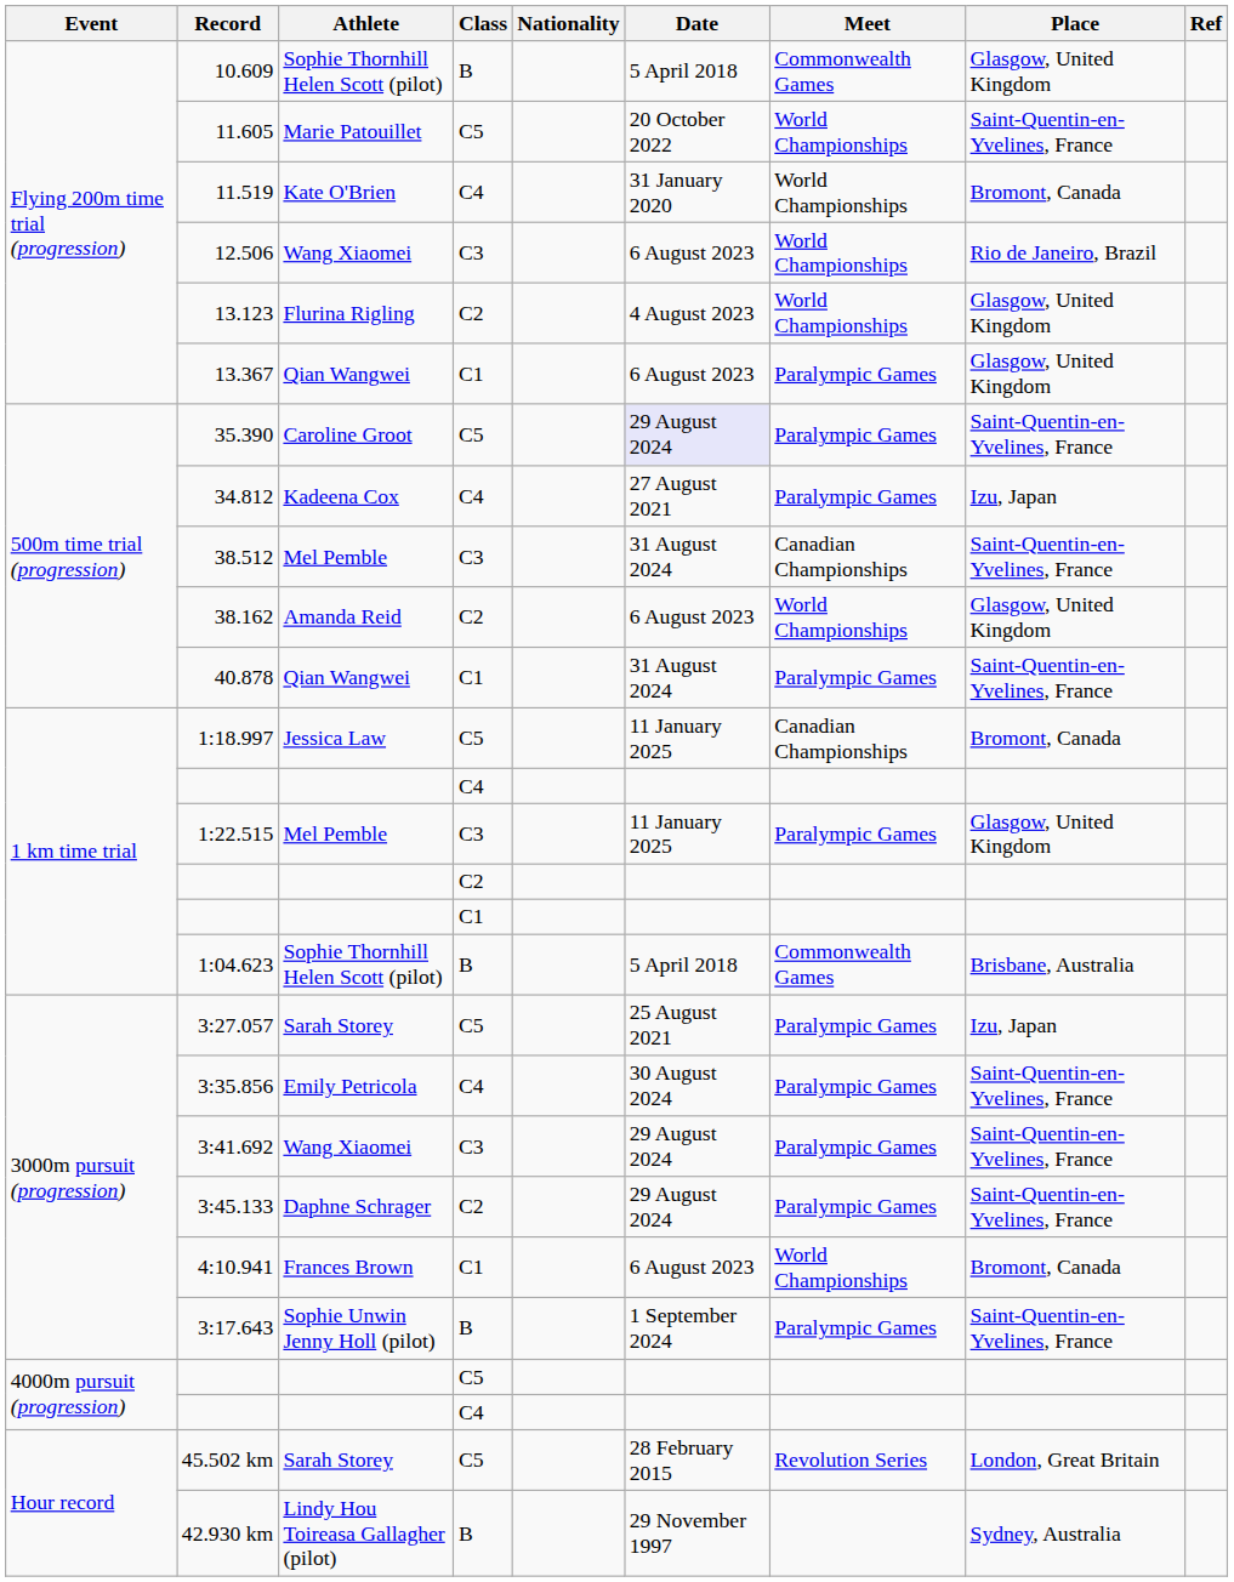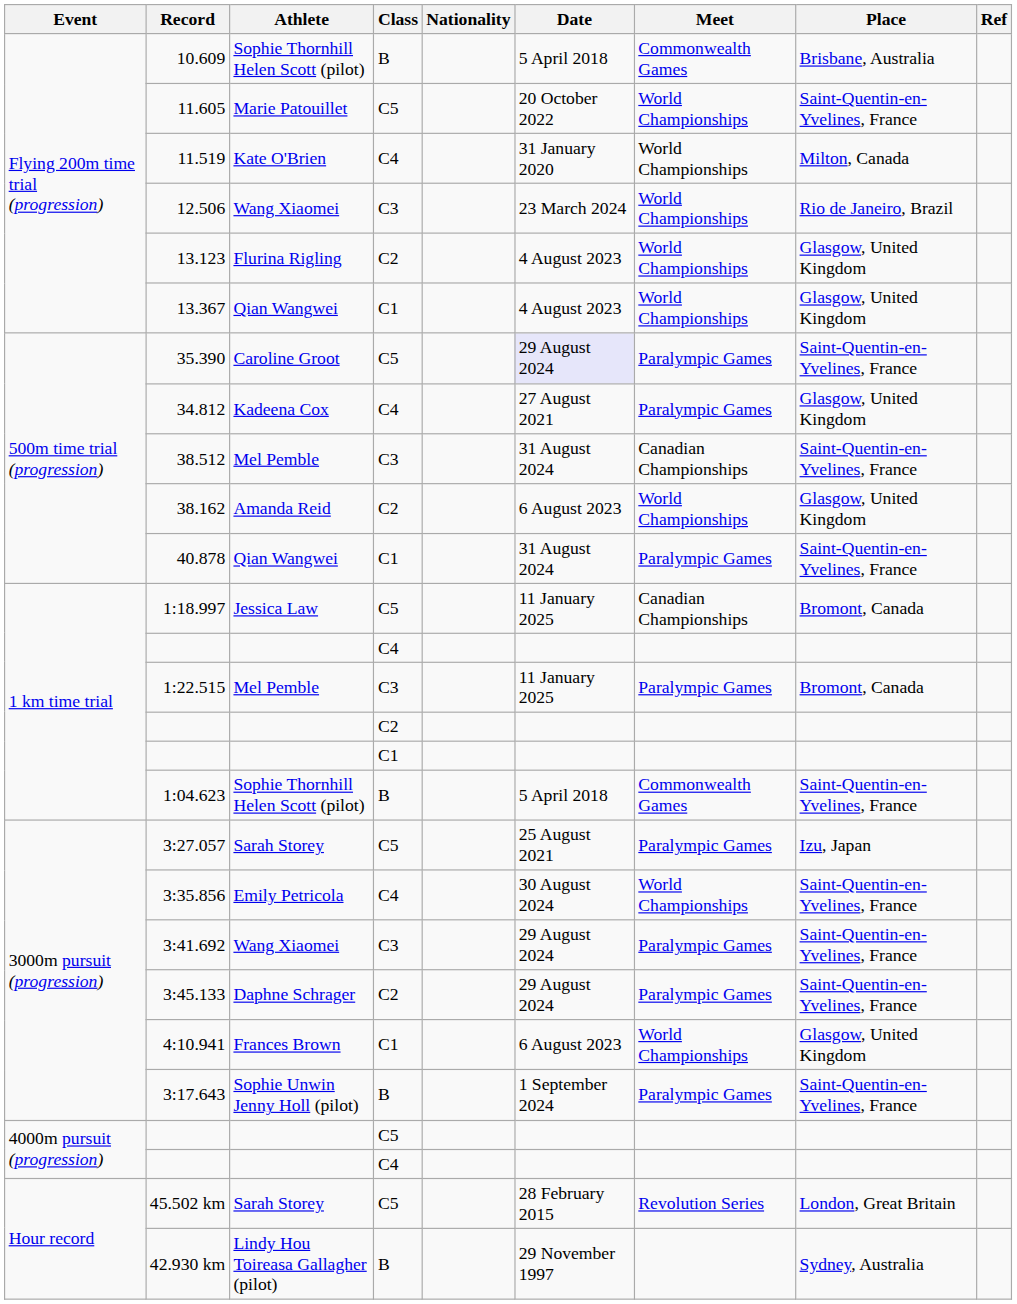 <table class="wikitable" style="font-size:95%;">
 <tr>
 <th>Event</th>
 <th>Record</th>
 <th>Athlete</th>
 <th>Class</th>
 <th>Nationality</th>
 <th>Date</th>
 <th>Meet</th>
 <th>Place</th>
 <th>Ref</th>
 </tr>
 <tr>
 <td rowspan=6><a href='#'>Flying 200m time trial</a><br> <em>(<a href='#'>progression</a>)</em></td>
 <td align=right>10.609</td>
 <td><a href='#'>Sophie Thornhill</a><br><a href='#'>Helen Scott</a> (pilot)</td>
 <td>B</td>
 <td></td>
 <td>5 April 2018</td>
 <td><a href='#'>Commonwealth Games</a></td>
-<td><a href='#'>Glasgow</a>, United Kingdom</td>
+<td><a href='#'>Brisbane</a>, Australia</td>
 <td></td>
 </tr>
 <tr>
 <td align=right>11.605</td>
 <td><a href='#'>Marie Patouillet</a></td>
 <td>C5</td>
 <td></td>
 <td>20 October 2022</td>
 <td><a href='#'>World Championships</a></td>
 <td><a href='#'>Saint-Quentin-en-Yvelines</a>, France</td>
 <td></td>
 </tr>
 <tr>
 <td align=right>11.519</td>
 <td><a href='#'>Kate O'Brien</a></td>
 <td>C4</td>
 <td></td>
 <td>31 January 2020</td>
 <td>World Championships</td>
-<td><a href='#'>Bromont</a>, Canada</td>
+<td><a href='#'>Milton</a>, Canada</td>
 <td></td>
 </tr>
 <tr>
 <td align=right>12.506</td>
 <td><a href='#'>Wang Xiaomei</a></td>
 <td>C3</td>
 <td></td>
-<td>6 August 2023</td>
+<td>23 March 2024</td>
 <td><a href='#'>World Championships</a></td>
 <td><a href='#'>Rio de Janeiro</a>, Brazil</td>
 <td></td>
 </tr>
 <tr>
 <td align=right>13.123</td>
 <td><a href='#'>Flurina Rigling</a></td>
 <td>C2</td>
 <td></td>
 <td>4 August 2023</td>
 <td><a href='#'>World Championships</a></td>
 <td><a href='#'>Glasgow</a>, United Kingdom</td>
 <td></td>
 </tr>
 <tr>
 <td align=right>13.367</td>
 <td><a href='#'>Qian Wangwei</a></td>
 <td>C1</td>
 <td></td>
-<td>6 August 2023</td>
-<td><a href='#'>Paralympic Games</a></td>
+<td>4 August 2023</td>
+<td><a href='#'>World Championships</a></td>
 <td><a href='#'>Glasgow</a>, United Kingdom</td>
 <td></td>
 </tr>
 <tr>
 <td rowspan=5><a href='#'>500m time trial</a> <br> <em>(<a href='#'>progression</a>)</em></td>
 <td align=right> 35.390</td>
 <td><a href='#'>Caroline Groot</a></td>
 <td>C5</td>
 <td></td>
 <td style="background: lavender;">29 August 2024</td>
 <td><a href='#'>Paralympic Games</a></td>
 <td><a href='#'>Saint-Quentin-en-Yvelines</a>, France</td>
 <td></td>
 </tr>
 <tr>
 <td align=right> 34.812</td>
 <td><a href='#'>Kadeena Cox</a></td>
 <td>C4</td>
 <td></td>
 <td>27 August 2021</td>
 <td><a href='#'>Paralympic Games</a></td>
-<td><a href='#'>Izu</a>, Japan</td>
+<td><a href='#'>Glasgow</a>, United Kingdom</td>
 <td></td>
 </tr>
 <tr>
 <td align=right> 38.512</td>
 <td><a href='#'>Mel Pemble</a></td>
 <td>C3</td>
 <td></td>
 <td>31 August 2024</td>
 <td>Canadian Championships</td>
 <td><a href='#'>Saint-Quentin-en-Yvelines</a>, France</td>
 <td></td>
 </tr>
 <tr>
 <td align=right>38.162</td>
 <td><a href='#'>Amanda Reid</a></td>
 <td>C2</td>
 <td></td>
 <td>6 August 2023</td>
 <td><a href='#'>World Championships</a></td>
 <td><a href='#'>Glasgow</a>, United Kingdom</td>
 <td></td>
 </tr>
 <tr>
 <td align=right> 40.878</td>
 <td><a href='#'>Qian Wangwei</a></td>
 <td>C1</td>
 <td></td>
 <td>31 August 2024</td>
 <td><a href='#'>Paralympic Games</a></td>
 <td><a href='#'>Saint-Quentin-en-Yvelines</a>, France</td>
 <td></td>
 </tr>
 <tr>
 <td rowspan=6><a href='#'>1 km time trial</a></td>
 <td align=right>1:18.997</td>
 <td><a href='#'>Jessica Law</a></td>
 <td>C5</td>
 <td></td>
 <td>11 January 2025</td>
 <td>Canadian Championships</td>
 <td><a href='#'>Bromont</a>, Canada</td>
 <td></td>
 </tr>
 <tr>
 <td></td>
 <td></td>
 <td>C4</td>
 <td></td>
 <td></td>
 <td></td>
 <td></td>
 <td></td>
 </tr>
 <tr>
 <td align=right>1:22.515</td>
 <td><a href='#'>Mel Pemble</a></td>
 <td>C3</td>
 <td></td>
 <td>11 January 2025</td>
 <td><a href='#'>Paralympic Games</a></td>
-<td><a href='#'>Glasgow</a>, United Kingdom</td>
+<td><a href='#'>Bromont</a>, Canada</td>
 <td></td>
 </tr>
 <tr>
 <td></td>
 <td></td>
 <td>C2</td>
 <td></td>
 <td></td>
 <td></td>
 <td></td>
 <td></td>
 </tr>
 <tr>
 <td></td>
 <td></td>
 <td>C1</td>
 <td></td>
 <td></td>
 <td></td>
 <td></td>
 <td></td>
 </tr>
 <tr>
 <td align=right>1:04.623</td>
 <td><a href='#'>Sophie Thornhill</a><br><a href='#'>Helen Scott</a> (pilot)</td>
 <td>B</td>
 <td></td>
 <td>5 April 2018</td>
 <td><a href='#'>Commonwealth Games</a></td>
-<td><a href='#'>Brisbane</a>, Australia</td>
+<td><a href='#'>Saint-Quentin-en-Yvelines</a>, France</td>
 <td></td>
 </tr>
 <tr>
 <td rowspan=6>3000m <a href='#'>pursuit</a> <br> <em>(<a href='#'>progression</a>)</em></td>
 <td align=right> 3:27.057</td>
 <td><a href='#'>Sarah Storey</a></td>
 <td>C5</td>
 <td></td>
 <td>25 August 2021</td>
 <td><a href='#'>Paralympic Games</a></td>
 <td><a href='#'>Izu</a>, Japan</td>
 <td></td>
 </tr>
 <tr>
 <td align=right> 3:35.856</td>
 <td><a href='#'>Emily Petricola</a></td>
 <td>C4</td>
 <td></td>
 <td>30 August 2024</td>
-<td><a href='#'>Paralympic Games</a></td>
+<td><a href='#'>World Championships</a></td>
 <td><a href='#'>Saint-Quentin-en-Yvelines</a>, France</td>
 <td></td>
 </tr>
 <tr>
 <td align=right> 3:41.692</td>
 <td><a href='#'>Wang Xiaomei</a></td>
 <td>C3</td>
 <td></td>
 <td>29 August 2024</td>
 <td><a href='#'>Paralympic Games</a></td>
 <td><a href='#'>Saint-Quentin-en-Yvelines</a>, France</td>
 <td></td>
 </tr>
 <tr>
 <td align=right> 3:45.133</td>
 <td><a href='#'>Daphne Schrager</a></td>
 <td>C2</td>
 <td></td>
 <td>29 August 2024</td>
 <td><a href='#'>Paralympic Games</a></td>
 <td><a href='#'>Saint-Quentin-en-Yvelines</a>, France</td>
 <td></td>
 </tr>
 <tr>
 <td align=right>4:10.941</td>
 <td><a href='#'>Frances Brown</a></td>
 <td>C1</td>
 <td></td>
 <td>6 August 2023</td>
 <td><a href='#'>World Championships</a></td>
-<td><a href='#'>Bromont</a>, Canada</td>
+<td><a href='#'>Glasgow</a>, United Kingdom</td>
 <td></td>
 </tr>
 <tr>
 <td align=right> 3:17.643</td>
 <td><a href='#'>Sophie Unwin</a><br><a href='#'>Jenny Holl</a> (pilot)</td>
 <td>B</td>
 <td></td>
 <td>1 September 2024</td>
 <td><a href='#'>Paralympic Games</a></td>
 <td><a href='#'>Saint-Quentin-en-Yvelines</a>, France</td>
 <td></td>
 </tr>
 <tr>
 <td rowspan="2">4000m <a href='#'>pursuit</a> <br> <em>(<a href='#'>progression</a>)</em></td>
 <td></td>
 <td></td>
 <td>C5</td>
 <td></td>
 <td></td>
 <td></td>
 <td></td>
 <td></td>
 </tr>
 <tr>
 <td></td>
 <td></td>
 <td>C4</td>
 <td></td>
 <td></td>
 <td></td>
 <td></td>
 <td></td>
 </tr>
 <tr>
 <td rowspan=2><a href='#'>Hour record</a></td>
 <td align=right>45.502 km</td>
 <td><a href='#'>Sarah Storey</a></td>
 <td>C5</td>
 <td></td>
 <td>28 February 2015</td>
 <td><a href='#'>Revolution Series</a></td>
 <td><a href='#'>London</a>, Great Britain</td>
 <td></td>
 </tr>
 <tr>
 <td align=right>42.930 km</td>
 <td><a href='#'>Lindy Hou</a><br><a href='#'>Toireasa Gallagher</a> (pilot)</td>
 <td>B</td>
 <td></td>
 <td>29 November 1997</td>
 <td></td>
 <td><a href='#'>Sydney</a>, Australia</td>
 <td></td>
 </tr>
 </table>
